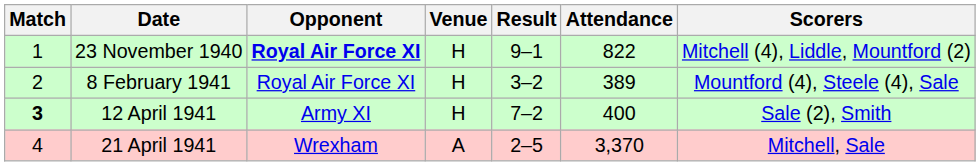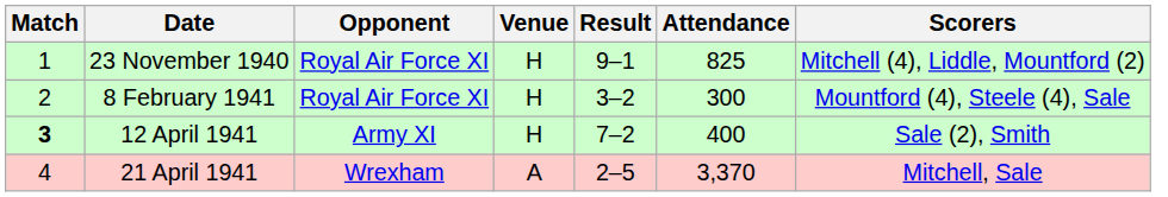 <table class="wikitable" style="font-size:100%; text-align:center">
 <tr>
 <th>Match</th>
 <th>Date</th>
 <th>Opponent</th>
 <th>Venue</th>
 <th>Result</th>
 <th>Attendance</th>
 <th>Scorers</th>
 </tr>
 <tr style="background-color: #CCFFCC;">
 <td>1</td>
 <td>23 November 1940</td>
-<td><strong><a href='#'>Royal Air Force XI</a></strong></td>
+<td><a href='#'>Royal Air Force XI</a></td>
 <td>H</td>
 <td>9–1</td>
-<td>822</td>
+<td>825</td>
 <td><a href='#'>Mitchell</a> (4), <a href='#'>Liddle</a>, <a href='#'>Mountford</a> (2)</td>
 </tr>
 <tr style="background-color: #CCFFCC;">
 <td>2</td>
 <td>8 February 1941</td>
 <td><a href='#'>Royal Air Force XI</a></td>
 <td>H</td>
 <td>3–2</td>
-<td>389</td>
+<td>300</td>
 <td><a href='#'>Mountford</a> (4), <a href='#'>Steele</a> (4), <a href='#'>Sale</a></td>
 </tr>
 <tr style="background-color: #CCFFCC;">
 <td><strong>3</strong></td>
 <td>12 April 1941</td>
 <td><a href='#'>Army XI</a></td>
 <td>H</td>
 <td>7–2</td>
 <td>400</td>
 <td><a href='#'>Sale</a> (2), <a href='#'>Smith</a></td>
 </tr>
 <tr style="background-color: #FFCCCC;">
 <td>4</td>
 <td>21 April 1941</td>
 <td><a href='#'>Wrexham</a></td>
 <td>A</td>
 <td>2–5</td>
 <td>3,370</td>
 <td><a href='#'>Mitchell</a>, <a href='#'>Sale</a></td>
 </tr>
 </table>
